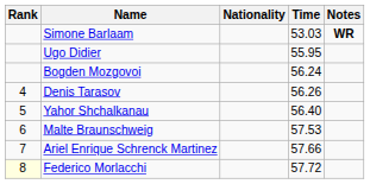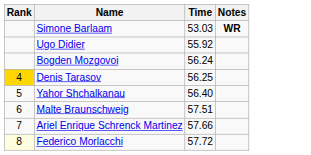 <table class="wikitable sortable" style="text-align:center">
 <tr>
 <th>Rank</th>
 <th>Name</th>
-<th>Nationality</th>
 <th>Time</th>
 <th>Notes</th>
 </tr>
 <tr>
 <td></td>
 <td align=left><a href='#'>Simone Barlaam</a></td>
-<td align=left></td>
 <td>53.03</td>
 <td><strong>WR</strong></td>
 </tr>
 <tr>
 <td></td>
 <td align=left><a href='#'>Ugo Didier</a></td>
-<td align=left></td>
-<td>55.95</td>
+<td>55.92</td>
 <td></td>
 </tr>
 <tr>
 <td></td>
 <td align=left><a href='#'>Bogden Mozgovoi</a></td>
-<td align=left></td>
 <td>56.24</td>
 <td></td>
 </tr>
 <tr>
-<td>4</td>
+<td style="background: gold;">4</td>
 <td align=left><a href='#'>Denis Tarasov</a></td>
-<td align=left></td>
-<td>56.26</td>
+<td>56.25</td>
 <td></td>
 </tr>
 <tr>
 <td>5</td>
 <td align=left><a href='#'>Yahor Shchalkanau</a></td>
-<td align=left></td>
 <td>56.40</td>
 <td></td>
 </tr>
 <tr>
 <td>6</td>
 <td align=left><a href='#'>Malte Braunschweig</a></td>
-<td align=left></td>
-<td>57.53</td>
+<td>57.51</td>
 <td></td>
 </tr>
 <tr>
 <td>7</td>
 <td align=left><a href='#'>Ariel Enrique Schrenck Martinez</a></td>
-<td align=left></td>
 <td>57.66</td>
 <td></td>
 </tr>
 <tr>
 <td style="background: lightyellow;">8</td>
 <td align=left><a href='#'>Federico Morlacchi</a></td>
-<td align=left></td>
 <td>57.72</td>
 <td></td>
 </tr>
 </table>
